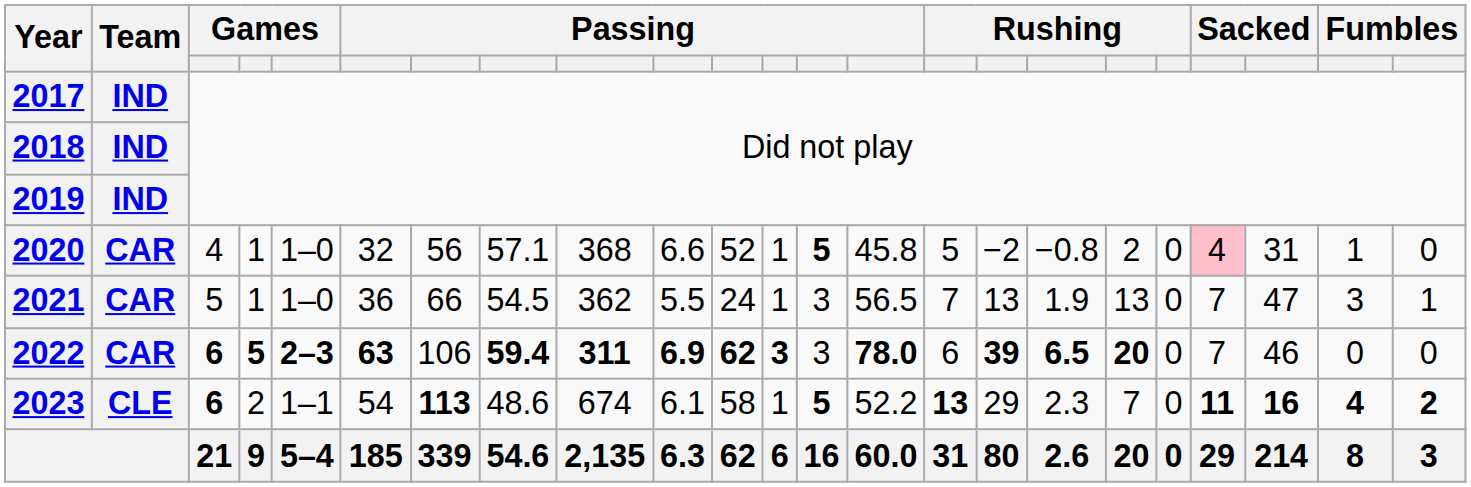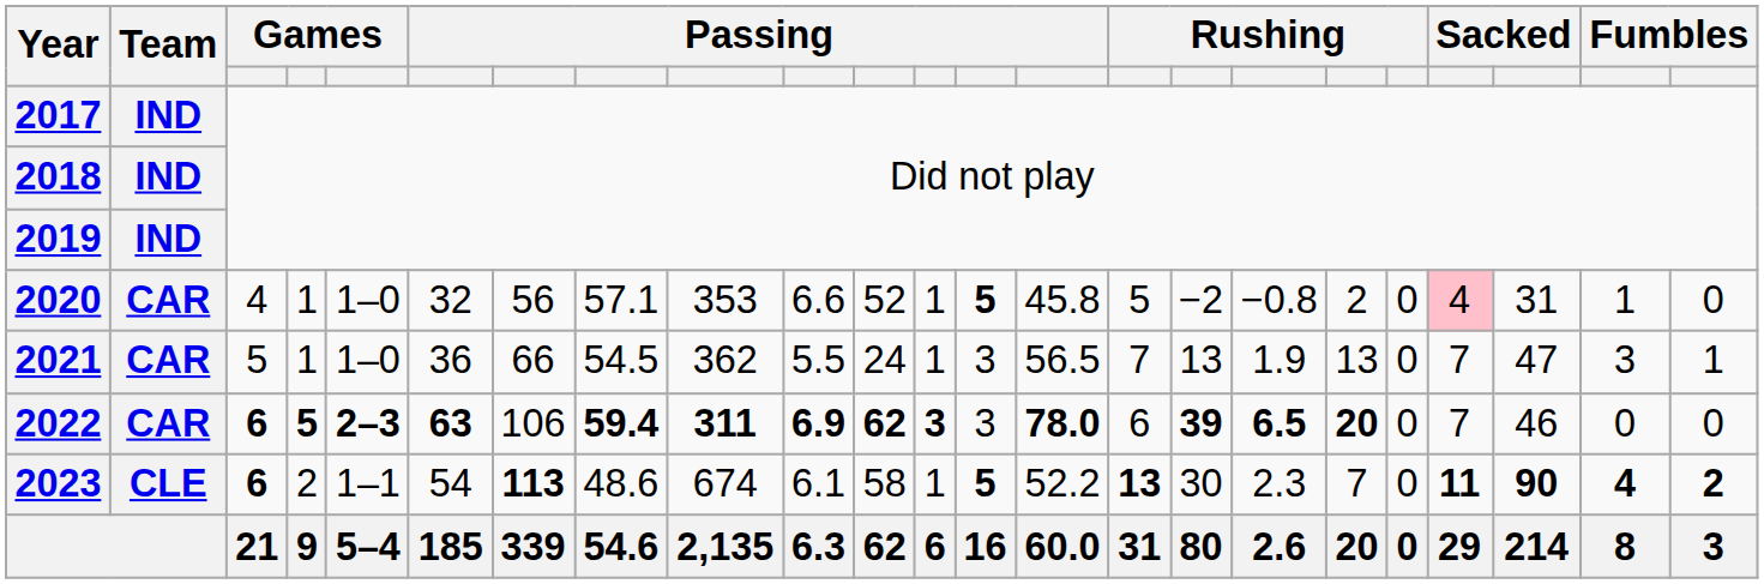 <table class="wikitable" style="text-align:center;">
 <tr>
 <th rowspan="2">Year</th>
 <th rowspan="2">Team</th>
 <th colspan="3">Games</th>
 <th colspan="9">Passing</th>
 <th colspan="5">Rushing</th>
 <th colspan="2">Sacked</th>
 <th colspan="2">Fumbles</th>
 </tr>
 <tr>
 <th></th>
 <th></th>
 <th></th>
 <th></th>
 <th></th>
 <th></th>
 <th></th>
 <th></th>
 <th></th>
 <th></th>
 <th></th>
 <th></th>
 <th></th>
 <th></th>
 <th></th>
 <th></th>
 <th></th>
 <th></th>
 <th></th>
 <th></th>
 <th></th>
 </tr>
 <tr>
 <th><a href='#'>2017</a></th>
 <th><a href='#'>IND</a></th>
 <td colspan="21"; rowspan="3">Did not play</td>
 </tr>
 <tr>
 <th><a href='#'>2018</a></th>
 <th><a href='#'>IND</a></th>
 </tr>
 <tr>
 <th><a href='#'>2019</a></th>
 <th><a href='#'>IND</a></th>
 </tr>
 <tr>
 <th><a href='#'>2020</a></th>
 <th><a href='#'>CAR</a></th>
 <td>4</td>
 <td>1</td>
 <td>1–0</td>
 <td>32</td>
 <td>56</td>
 <td>57.1</td>
-<td>368</td>
+<td>353</td>
 <td>6.6</td>
 <td>52</td>
 <td>1</td>
 <td><strong>5</strong></td>
 <td>45.8</td>
 <td>5</td>
 <td>−2</td>
 <td>−0.8</td>
 <td>2</td>
 <td>0</td>
 <td style="background: pink;">4</td>
 <td>31</td>
 <td>1</td>
 <td>0</td>
 </tr>
 <tr>
 <th><a href='#'>2021</a></th>
 <th><a href='#'>CAR</a></th>
 <td>5</td>
 <td>1</td>
 <td>1–0</td>
 <td>36</td>
 <td>66</td>
 <td>54.5</td>
 <td>362</td>
 <td>5.5</td>
 <td>24</td>
 <td>1</td>
 <td>3</td>
 <td>56.5</td>
 <td>7</td>
 <td>13</td>
 <td>1.9</td>
 <td>13</td>
 <td>0</td>
 <td>7</td>
 <td>47</td>
 <td>3</td>
 <td>1</td>
 </tr>
 <tr>
 <th><a href='#'>2022</a></th>
 <th><a href='#'>CAR</a></th>
 <td><strong>6</strong></td>
 <td><strong>5</strong></td>
 <td><strong>2–3</strong></td>
 <td><strong>63</strong></td>
 <td>106</td>
 <td><strong>59.4</strong></td>
 <td><strong>311</strong></td>
 <td><strong>6.9</strong></td>
 <td><strong>62</strong></td>
 <td><strong>3</strong></td>
 <td>3</td>
 <td><strong>78.0</strong></td>
 <td>6</td>
 <td><strong>39</strong></td>
 <td><strong>6.5</strong></td>
 <td><strong>20</strong></td>
 <td>0</td>
 <td>7</td>
 <td>46</td>
 <td>0</td>
 <td>0</td>
 </tr>
 <tr>
 <th><a href='#'>2023</a></th>
 <th><a href='#'>CLE</a></th>
 <td><strong>6</strong></td>
 <td>2</td>
 <td>1–1</td>
 <td>54</td>
 <td><strong>113</strong></td>
 <td>48.6</td>
 <td>674</td>
 <td>6.1</td>
 <td>58</td>
 <td>1</td>
 <td><strong>5</strong></td>
 <td>52.2</td>
 <td><strong>13</strong></td>
-<td>29</td>
+<td>30</td>
 <td>2.3</td>
 <td>7</td>
 <td>0</td>
 <td><strong>11</strong></td>
-<td><strong>16</strong></td>
+<td><strong>90</strong></td>
 <td><strong>4</strong></td>
 <td><strong>2</strong></td>
 </tr>
 <tr>
 <th colspan="2"></th>
 <th>21</th>
 <th>9</th>
 <th>5–4</th>
 <th>185</th>
 <th>339</th>
 <th>54.6</th>
 <th>2,135</th>
 <th>6.3</th>
 <th>62</th>
 <th>6</th>
 <th>16</th>
 <th>60.0</th>
 <th>31</th>
 <th>80</th>
 <th>2.6</th>
 <th>20</th>
 <th>0</th>
 <th>29</th>
 <th>214</th>
 <th>8</th>
 <th>3</th>
 </tr>
 </table>
